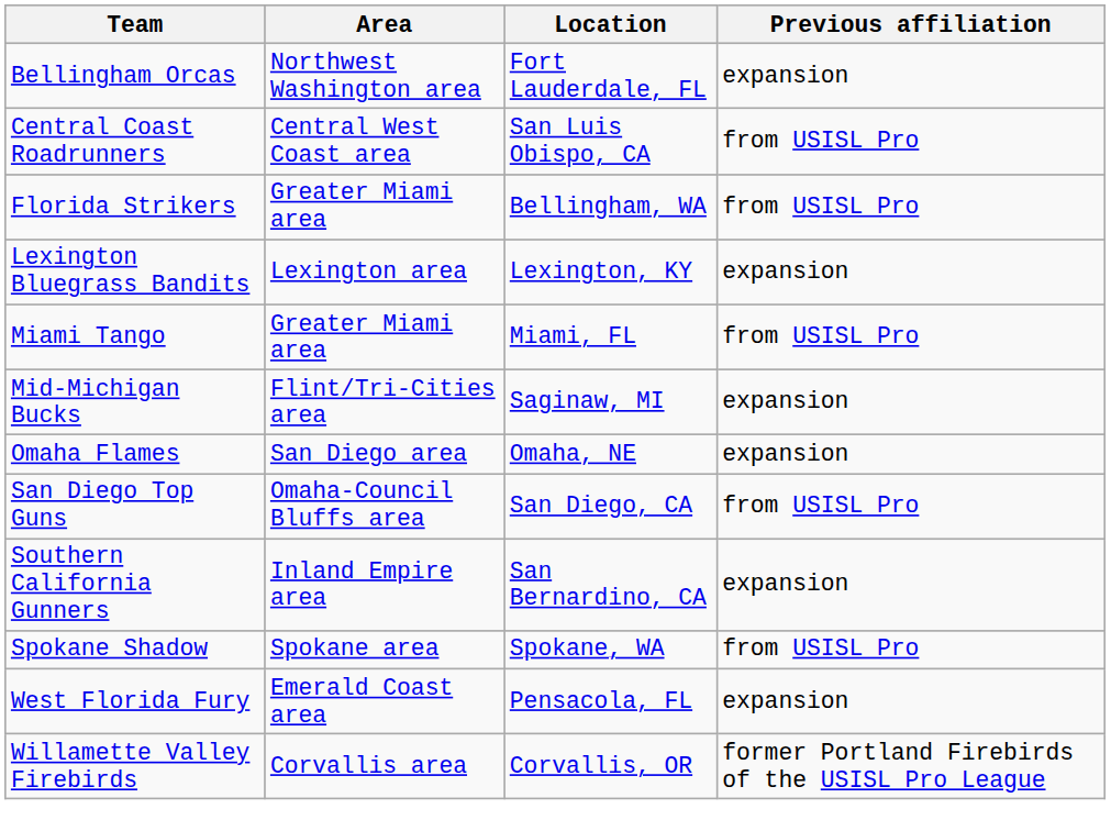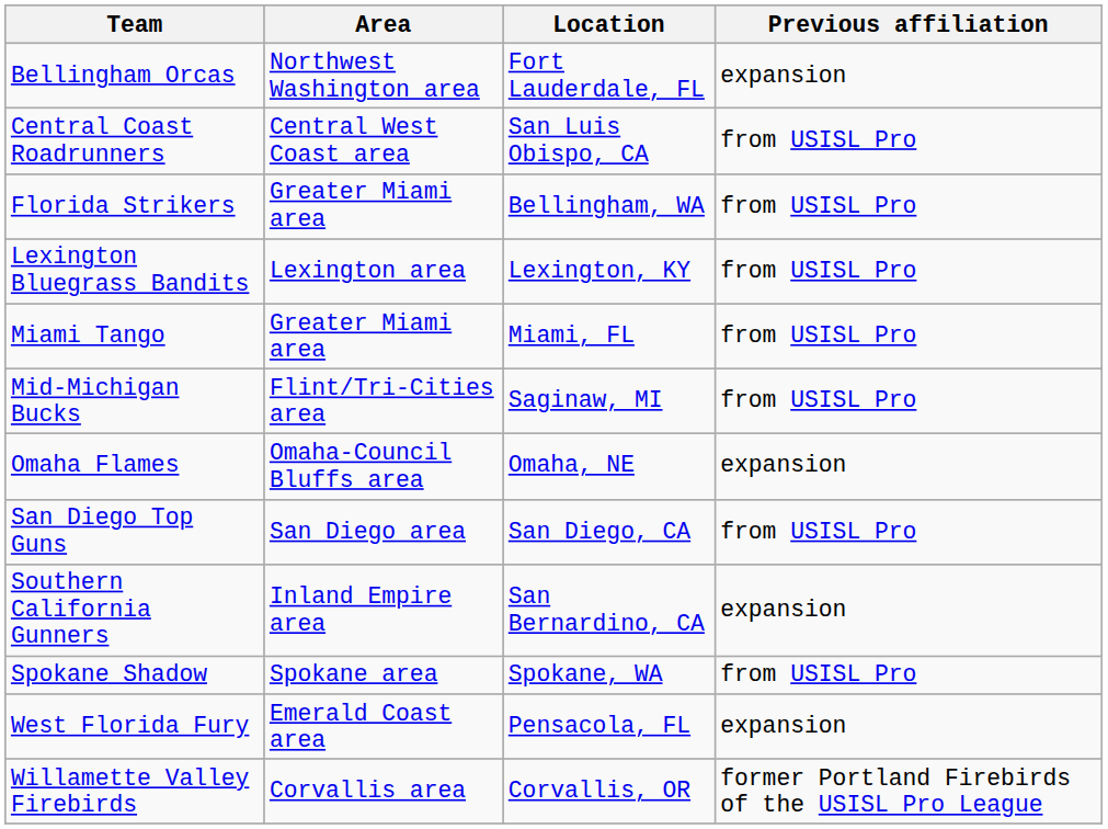 <table class="wikitable">
 <tr>
 <th>Team</th>
 <th>Area</th>
 <th>Location</th>
 <th>Previous affiliation</th>
 </tr>
 <tr>
 <td> <a href='#'>Bellingham Orcas</a></td>
 <td><a href='#'>Northwest Washington area</a></td>
 <td><a href='#'>Fort Lauderdale, FL</a></td>
 <td>expansion</td>
 </tr>
 <tr>
 <td> <a href='#'>Central Coast Roadrunners</a></td>
 <td><a href='#'>Central West Coast area</a></td>
 <td><a href='#'>San Luis Obispo, CA</a></td>
 <td>from <a href='#'>USISL Pro</a></td>
 </tr>
 <tr>
 <td> <a href='#'>Florida Strikers</a></td>
 <td><a href='#'>Greater Miami area</a></td>
 <td><a href='#'>Bellingham, WA</a></td>
 <td>from <a href='#'>USISL Pro</a></td>
 </tr>
 <tr>
 <td> <a href='#'>Lexington Bluegrass Bandits</a></td>
 <td><a href='#'>Lexington area</a></td>
 <td><a href='#'>Lexington, KY</a></td>
-<td>expansion</td>
+<td>from <a href='#'>USISL Pro</a></td>
 </tr>
 <tr>
 <td> <a href='#'>Miami Tango</a></td>
 <td><a href='#'>Greater Miami area</a></td>
 <td><a href='#'>Miami, FL</a></td>
 <td>from <a href='#'>USISL Pro</a></td>
 </tr>
 <tr>
 <td> <a href='#'>Mid-Michigan Bucks</a></td>
 <td><a href='#'>Flint/Tri-Cities area</a></td>
 <td><a href='#'>Saginaw, MI</a></td>
-<td>expansion</td>
+<td>from <a href='#'>USISL Pro</a></td>
 </tr>
 <tr>
 <td> <a href='#'>Omaha Flames</a></td>
-<td><a href='#'>San Diego area</a></td>
+<td><a href='#'>Omaha-Council Bluffs area</a></td>
 <td><a href='#'>Omaha, NE</a></td>
 <td>expansion</td>
 </tr>
 <tr>
 <td> <a href='#'>San Diego Top Guns</a></td>
-<td><a href='#'>Omaha-Council Bluffs area</a></td>
+<td><a href='#'>San Diego area</a></td>
 <td><a href='#'>San Diego, CA</a></td>
 <td>from <a href='#'>USISL Pro</a></td>
 </tr>
 <tr>
 <td> <a href='#'>Southern California Gunners</a></td>
 <td><a href='#'>Inland Empire area</a></td>
 <td><a href='#'>San Bernardino, CA</a></td>
 <td>expansion</td>
 </tr>
 <tr>
 <td> <a href='#'>Spokane Shadow</a></td>
 <td><a href='#'>Spokane area</a></td>
 <td><a href='#'>Spokane, WA</a></td>
 <td>from <a href='#'>USISL Pro</a></td>
 </tr>
 <tr>
 <td> <a href='#'>West Florida Fury</a></td>
 <td><a href='#'>Emerald Coast area</a></td>
 <td><a href='#'>Pensacola, FL</a></td>
 <td>expansion</td>
 </tr>
 <tr>
 <td> <a href='#'>Willamette Valley Firebirds</a></td>
 <td><a href='#'>Corvallis area</a></td>
 <td><a href='#'>Corvallis, OR</a></td>
 <td>former Portland Firebirds of the <a href='#'>USISL Pro League</a></td>
 </tr>
 </table>
